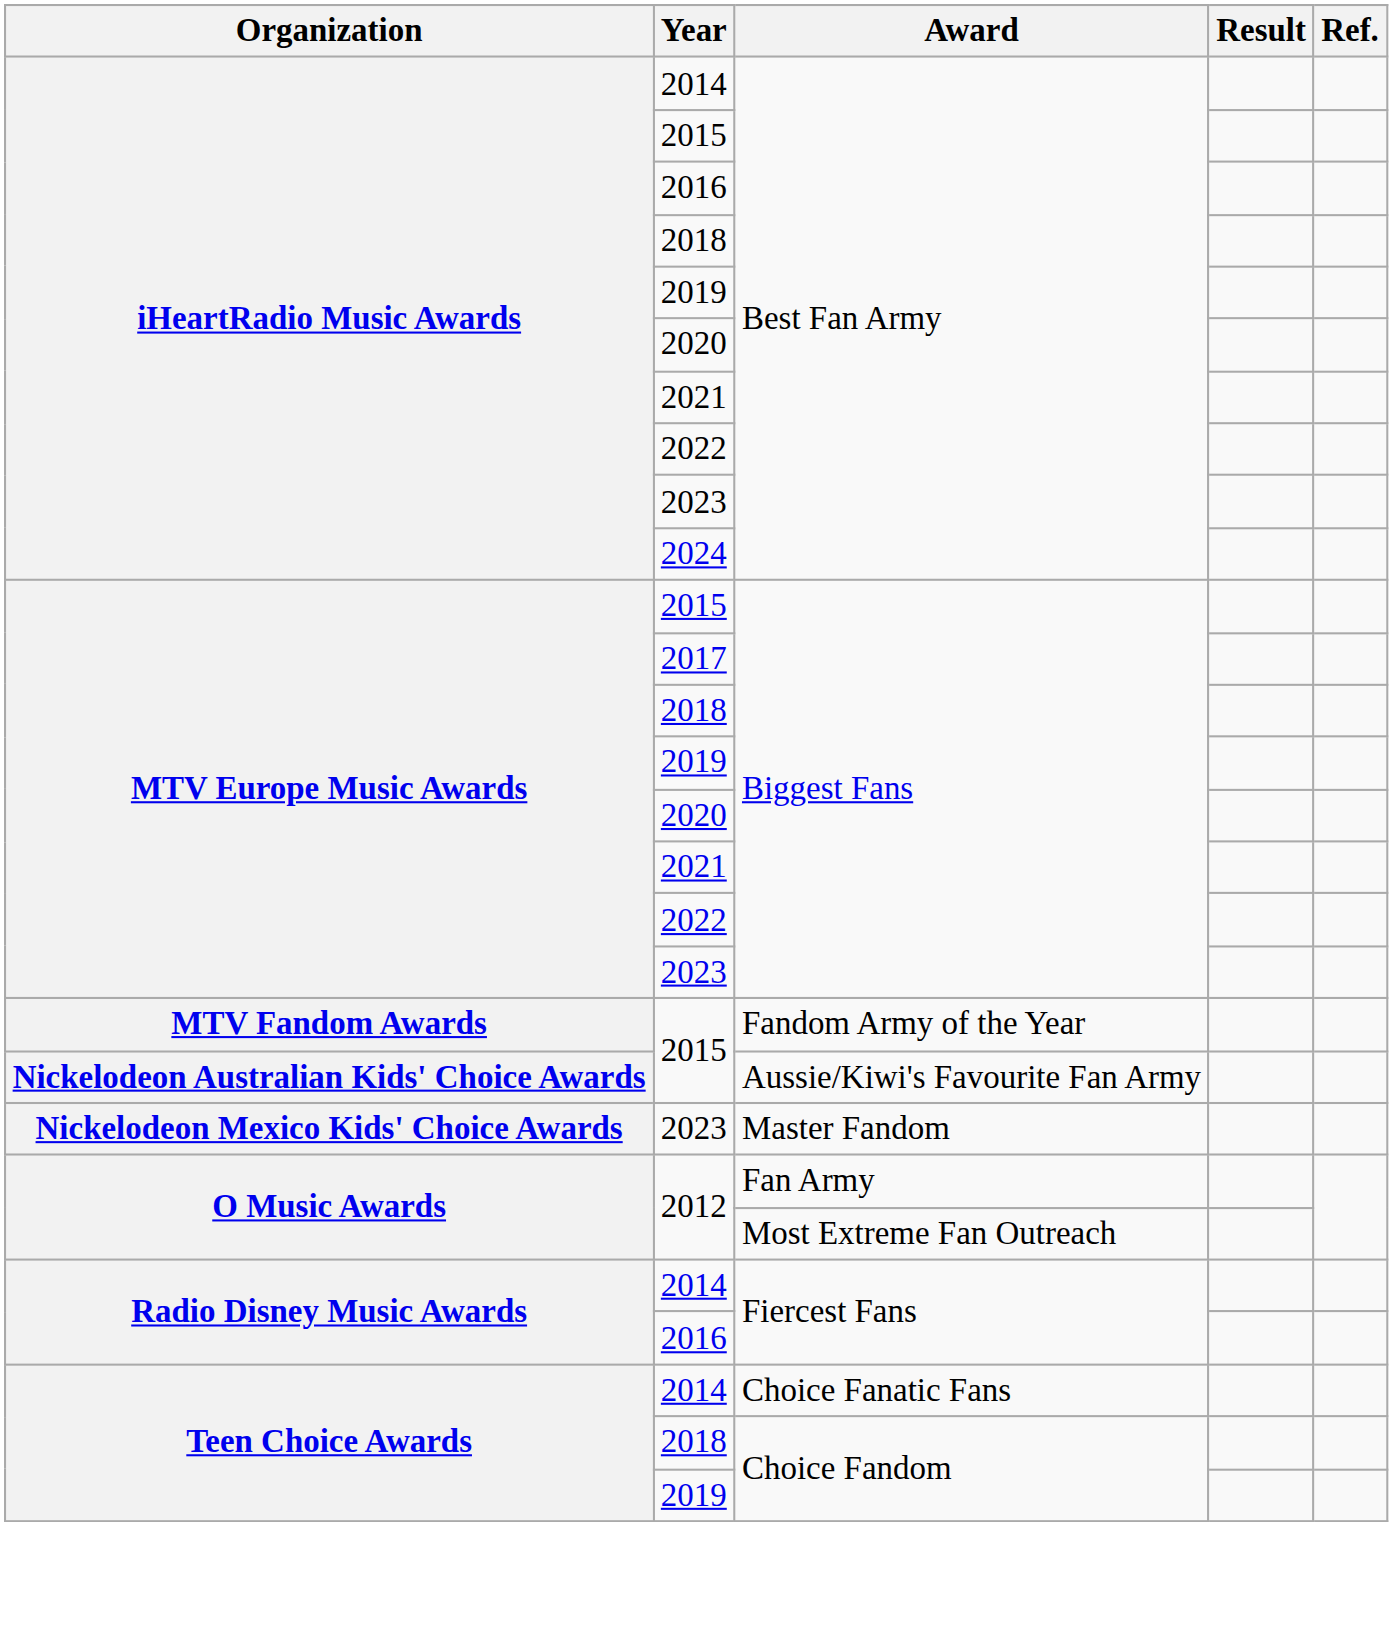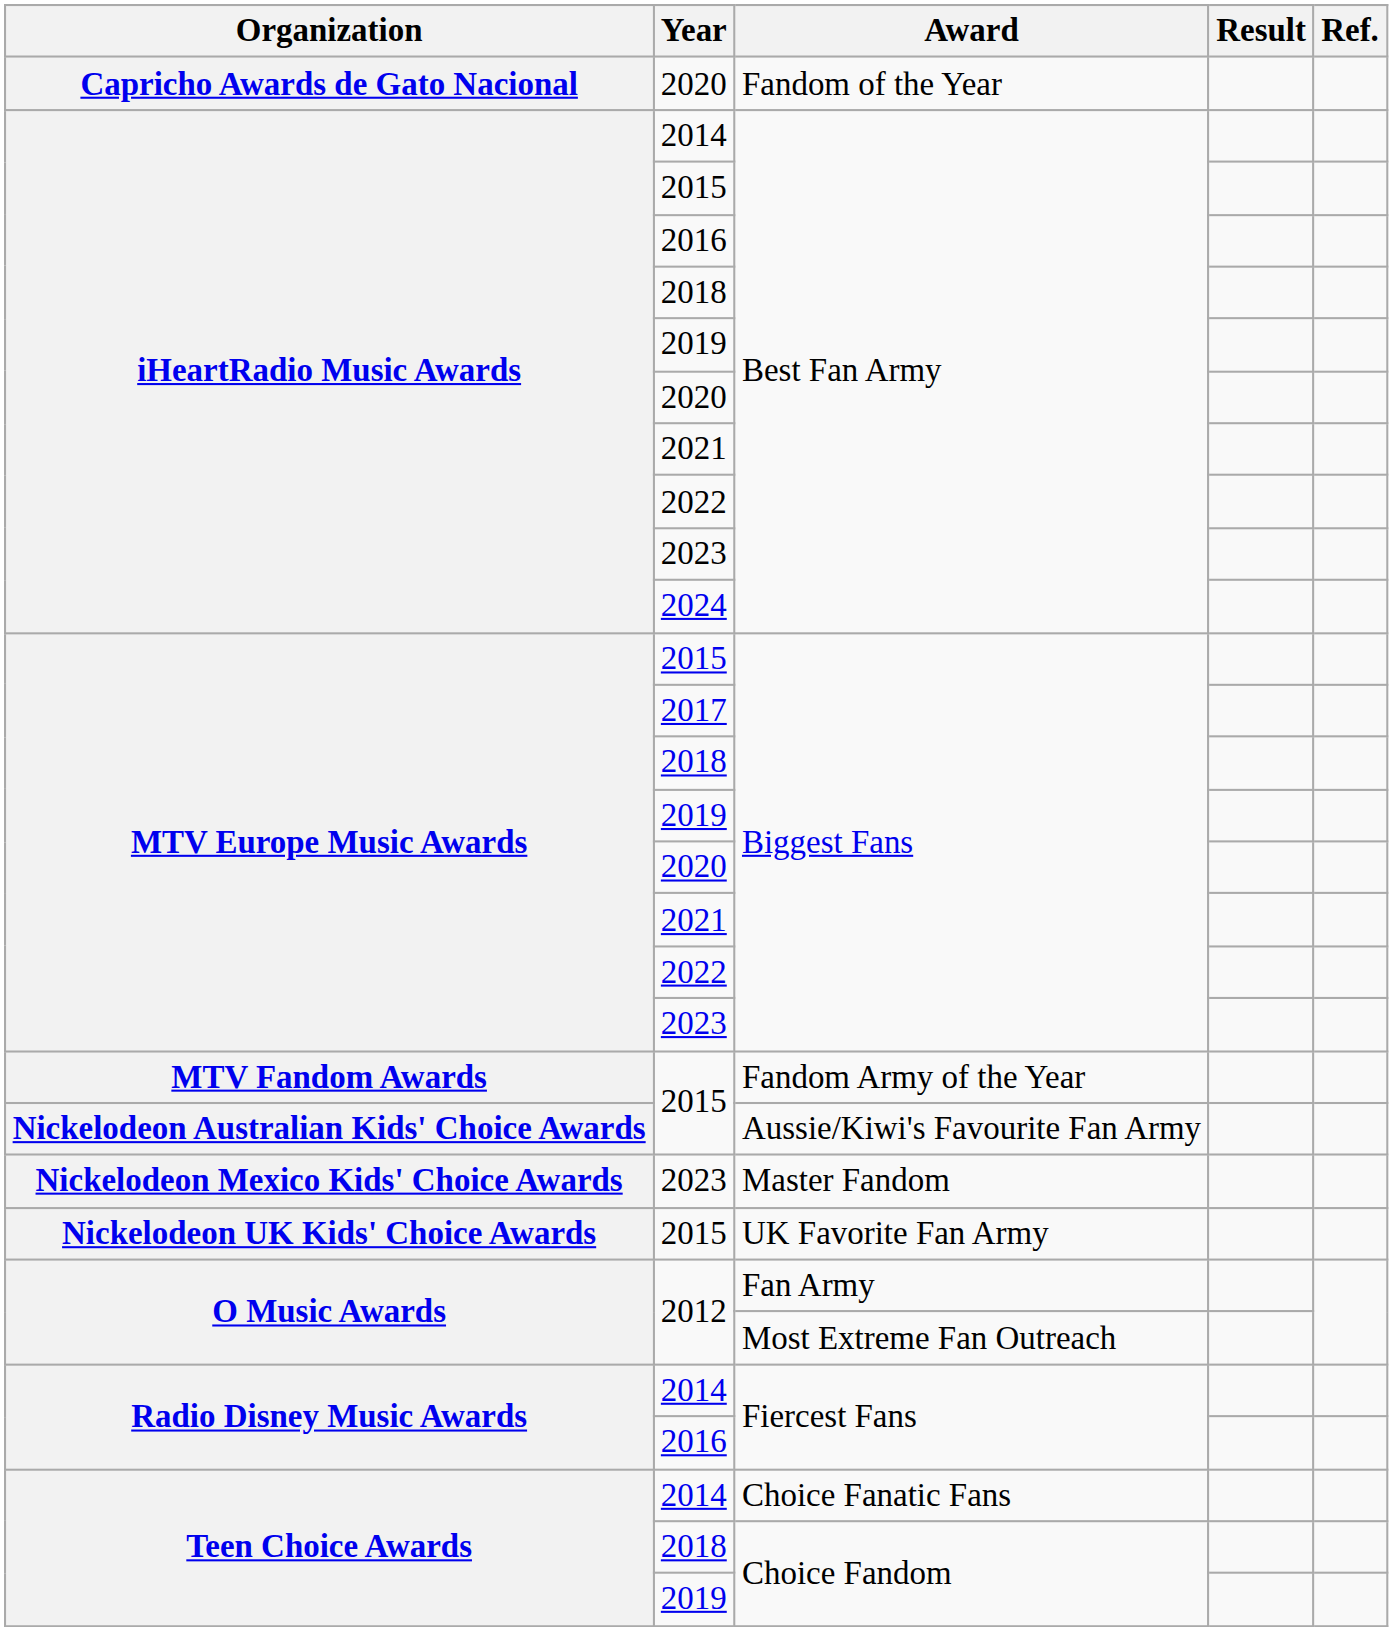 <table class="wikitable">
 <tr>
 <th>Organization</th>
 <th>Year</th>
 <th>Award</th>
 <th>Result</th>
 <th>Ref.</th>
+</tr>
+<tr>
+<th><a href='#'>Capricho Awards de Gato Nacional</a></th>
+<td>2020</td>
+<td>Fandom of the Year</td>
+<td></td>
+<td></td>
 </tr>
 <tr>
 <th rowspan="10"><a href='#'>iHeartRadio Music Awards</a></th>
 <td>2014</td>
 <td rowspan="10">Best Fan Army</td>
 <td></td>
 <td></td>
 </tr>
 <tr>
 <td>2015</td>
 <td></td>
 <td></td>
 </tr>
 <tr>
 <td>2016</td>
 <td></td>
 <td></td>
 </tr>
 <tr>
 <td>2018</td>
 <td></td>
 <td></td>
 </tr>
 <tr>
 <td>2019</td>
 <td></td>
 <td></td>
 </tr>
 <tr>
 <td>2020</td>
 <td></td>
 <td></td>
 </tr>
 <tr>
 <td>2021</td>
 <td></td>
 <td></td>
 </tr>
 <tr>
 <td>2022</td>
 <td></td>
 <td></td>
 </tr>
 <tr>
 <td>2023</td>
 <td></td>
 <td></td>
 </tr>
 <tr>
 <td><a href='#'>2024</a></td>
 <td></td>
 <td></td>
 </tr>
 <tr>
 <th rowspan="8"><a href='#'>MTV Europe Music Awards</a></th>
 <td><a href='#'>2015</a></td>
 <td rowspan="8"><a href='#'>Biggest Fans</a></td>
 <td></td>
 <td></td>
 </tr>
 <tr>
 <td><a href='#'>2017</a></td>
 <td></td>
 <td></td>
 </tr>
 <tr>
 <td><a href='#'>2018</a></td>
 <td></td>
 <td></td>
 </tr>
 <tr>
 <td><a href='#'>2019</a></td>
 <td></td>
 <td></td>
 </tr>
 <tr>
 <td><a href='#'>2020</a></td>
 <td></td>
 <td></td>
 </tr>
 <tr>
 <td><a href='#'>2021</a></td>
 <td></td>
 <td></td>
 </tr>
 <tr>
 <td><a href='#'>2022</a></td>
 <td></td>
 <td></td>
 </tr>
 <tr>
 <td><a href='#'>2023</a></td>
 <td></td>
 <td></td>
 </tr>
 <tr>
 <th><a href='#'>MTV Fandom Awards</a></th>
 <td rowspan="2">2015</td>
 <td>Fandom Army of the Year</td>
 <td></td>
 <td></td>
 </tr>
 <tr>
 <th><a href='#'>Nickelodeon Australian Kids' Choice Awards</a></th>
 <td>Aussie/Kiwi's Favourite Fan Army</td>
 <td></td>
 <td></td>
 </tr>
 <tr>
 <th><a href='#'>Nickelodeon Mexico Kids' Choice Awards</a></th>
 <td>2023</td>
 <td>Master Fandom</td>
 <td></td>
 <td></td>
 </tr>
 <tr>
+<th><a href='#'>Nickelodeon UK Kids' Choice Awards</a></th>
+<td>2015</td>
+<td>UK Favorite Fan Army</td>
+<td></td>
+<td></td>
+</tr>
+<tr>
 <th rowspan="2"><a href='#'>O Music Awards</a></th>
 <td rowspan="2">2012</td>
 <td>Fan Army</td>
 <td></td>
 <td rowspan="2"></td>
 </tr>
 <tr>
 <td>Most Extreme Fan Outreach</td>
 <td></td>
 </tr>
 <tr>
 <th rowspan="2"><a href='#'>Radio Disney Music Awards</a></th>
 <td><a href='#'>2014</a></td>
 <td rowspan="2">Fiercest Fans</td>
 <td></td>
 <td></td>
 </tr>
 <tr>
 <td><a href='#'>2016</a></td>
 <td></td>
 <td></td>
 </tr>
 <tr>
 <th rowspan="3"><a href='#'>Teen Choice Awards</a></th>
 <td><a href='#'>2014</a></td>
 <td>Choice Fanatic Fans</td>
 <td></td>
 <td></td>
 </tr>
 <tr>
 <td><a href='#'>2018</a></td>
 <td rowspan="2">Choice Fandom</td>
 <td></td>
 <td></td>
 </tr>
 <tr>
 <td><a href='#'>2019</a></td>
 <td></td>
 <td></td>
 </tr>
 </table>
